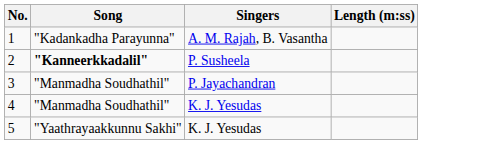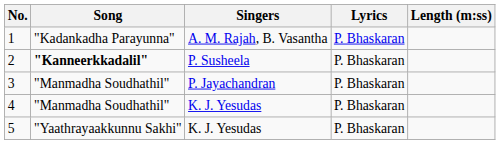 <table class="wikitable" style="font-size:95%;">
 <tr>
 <th>No.</th>
 <th>Song</th>
 <th>Singers</th>
+<th>Lyrics</th>
 <th>Length (m:ss)</th>
 </tr>
 <tr>
 <td>1</td>
 <td>"Kadankadha Parayunna"</td>
 <td><a href='#'>A. M. Rajah</a>, B. Vasantha</td>
+<td><a href='#'>P. Bhaskaran</a></td>
 <td></td>
 </tr>
 <tr>
 <td>2</td>
 <td><strong>"Kanneerkkadalil"</strong></td>
 <td><a href='#'>P. Susheela</a></td>
+<td>P. Bhaskaran</td>
 <td></td>
 </tr>
 <tr>
 <td>3</td>
 <td>"Manmadha Soudhathil"</td>
 <td><a href='#'>P. Jayachandran</a></td>
+<td>P. Bhaskaran</td>
 <td></td>
 </tr>
 <tr>
 <td>4</td>
 <td>"Manmadha Soudhathil"</td>
 <td><a href='#'>K. J. Yesudas</a></td>
+<td>P. Bhaskaran</td>
 <td></td>
 </tr>
 <tr>
 <td>5</td>
 <td>"Yaathrayaakkunnu Sakhi"</td>
 <td>K. J. Yesudas</td>
+<td>P. Bhaskaran</td>
 <td></td>
 </tr>
 </table>
